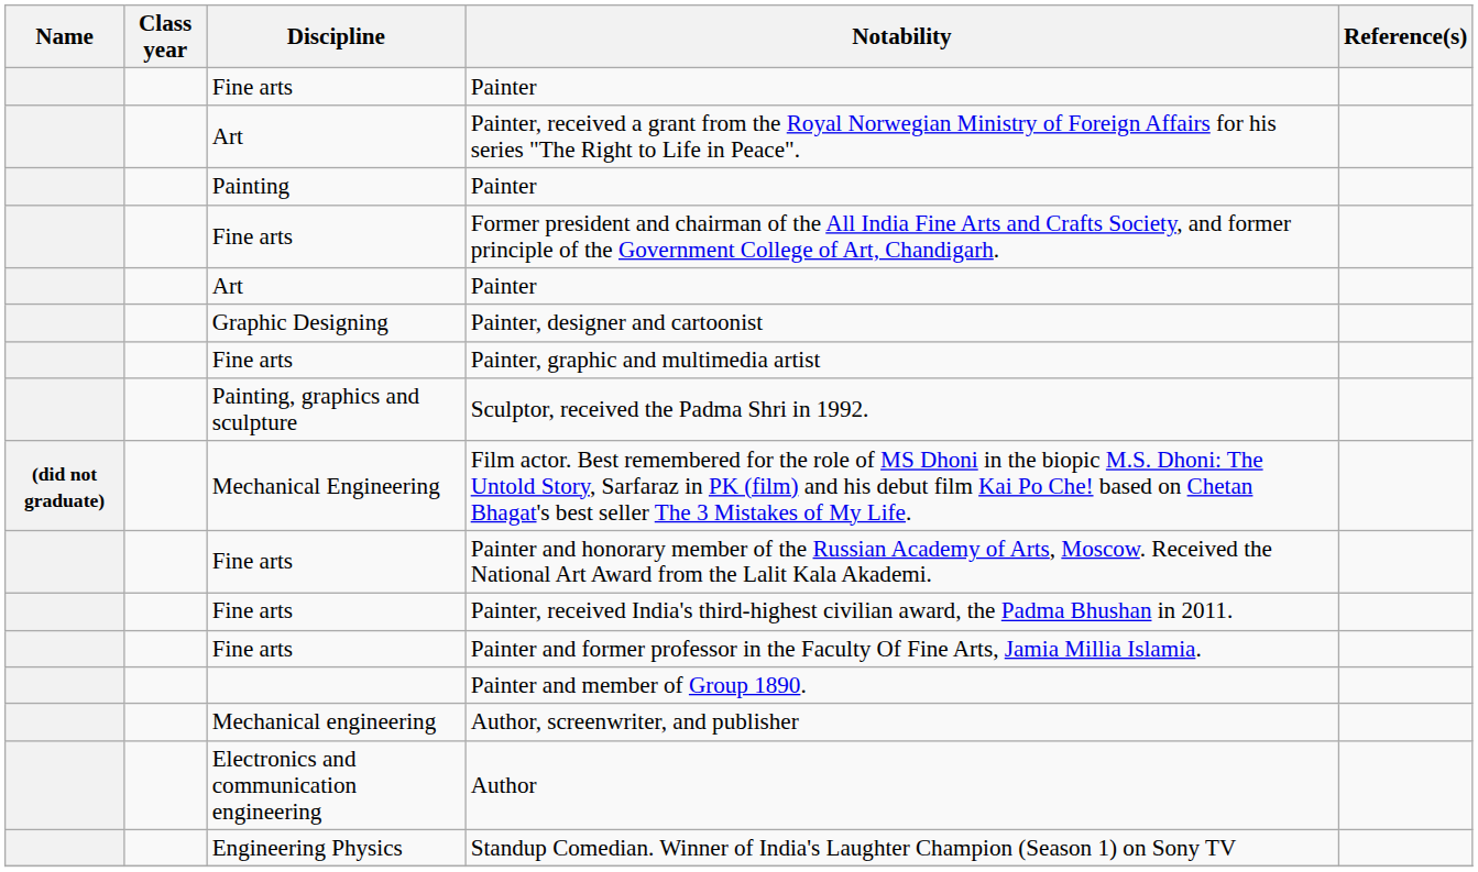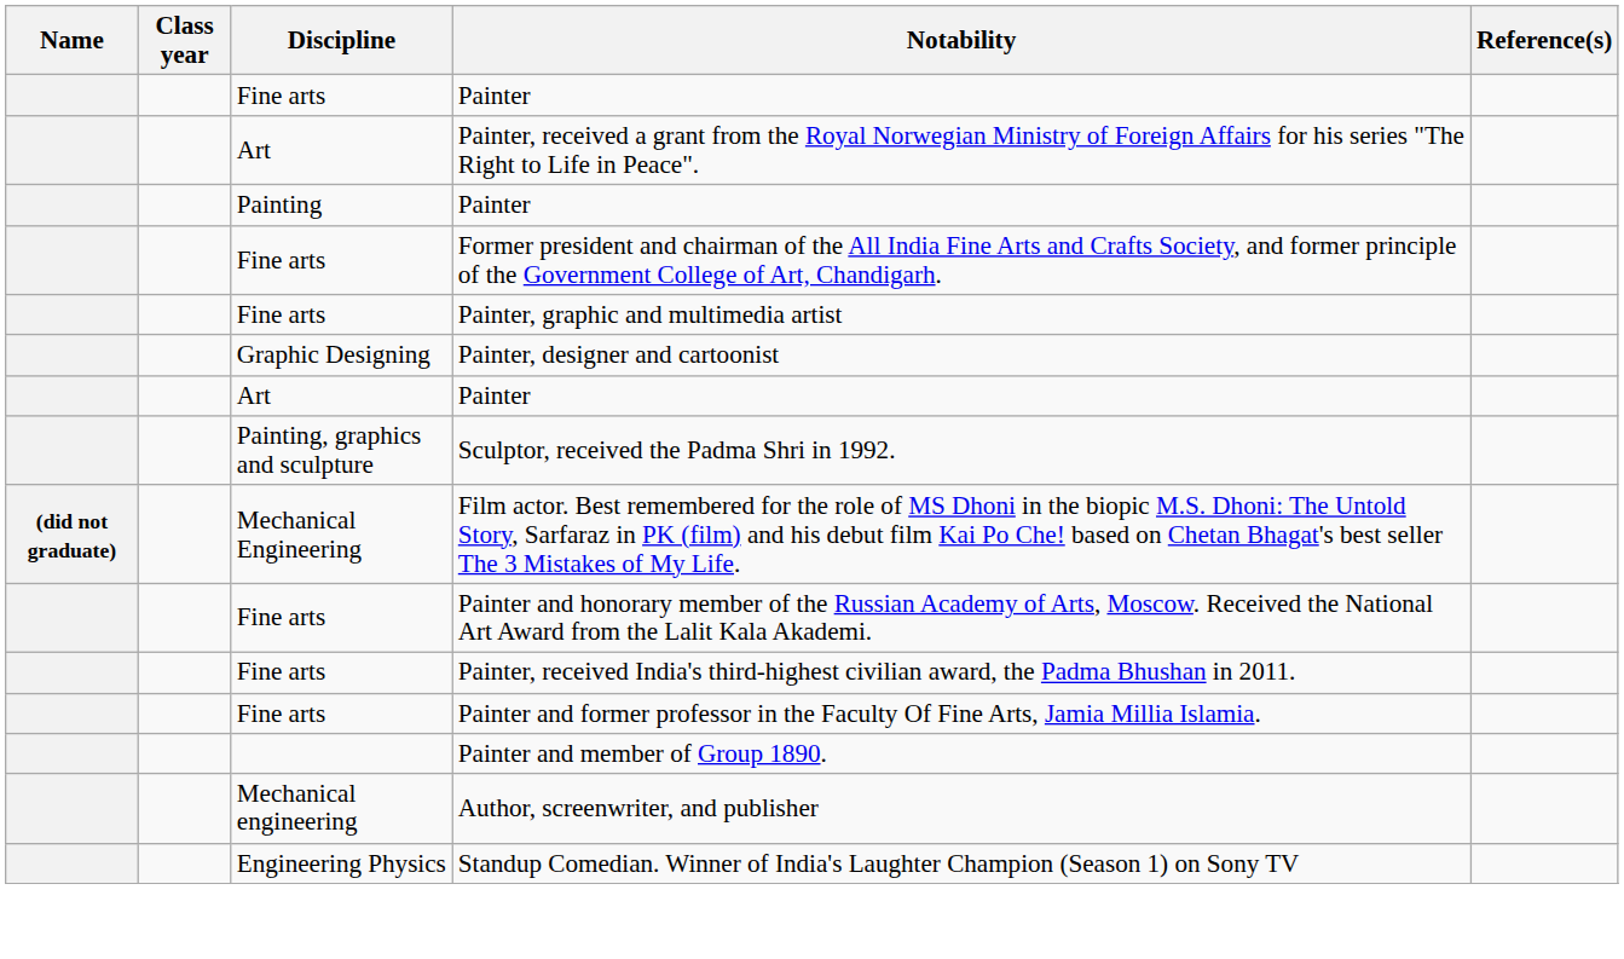 <table class="plainrowheaders sortable wikitable" style="width:80%;">
 <tr>
 <th scope=col>Name</th>
 <th scope=col>Class year</th>
 <th scope=col>Discipline</th>
 <th scope=col class=unsortable>Notability</th>
 <th scope=col class=unsortable>Reference(s)</th>
 </tr>
 <tr>
 <th scope=row style="text-align:center"></th>
 <td></td>
 <td>Fine arts</td>
 <td>Painter</td>
 <td></td>
 </tr>
 <tr>
 <th scope=row style="text-align:center"></th>
 <td></td>
 <td>Art</td>
 <td>Painter, received a grant from the <a href='#'>Royal Norwegian Ministry of Foreign Affairs</a> for his  series "The Right to Life in Peace".</td>
 <td></td>
 </tr>
 <tr>
 <th scope=row style="text-align:center"></th>
 <td></td>
 <td>Painting</td>
 <td>Painter</td>
 <td></td>
 </tr>
 <tr>
 <th scope=row style="text-align:center"></th>
 <td></td>
 <td>Fine arts</td>
 <td>Former president and chairman of the <a href='#'>All India Fine Arts and Crafts Society</a>, and former principle of the <a href='#'>Government College of Art, Chandigarh</a>.</td>
 <td></td>
 </tr>
 <tr>
 <th scope=row style="text-align:center"></th>
 <td></td>
-<td>Art</td>
-<td>Painter</td>
+<td>Fine arts</td>
+<td>Painter, graphic and multimedia artist</td>
 <td></td>
 </tr>
 <tr>
 <th scope=row style="text-align:center"></th>
 <td></td>
 <td>Graphic Designing</td>
 <td>Painter, designer and cartoonist</td>
 <td></td>
 </tr>
 <tr>
 <th scope=row style="text-align:center"></th>
 <td></td>
-<td>Fine arts</td>
-<td>Painter, graphic and multimedia artist</td>
+<td>Art</td>
+<td>Painter</td>
 <td></td>
 </tr>
 <tr>
 <th scope=row style="text-align:center"></th>
 <td></td>
 <td>Painting, graphics and sculpture</td>
 <td>Sculptor, received the Padma Shri in 1992.</td>
 <td></td>
 </tr>
 <tr>
 <th scope=row style="text-align:center"> <small>(did not graduate)</small></th>
 <td></td>
 <td>Mechanical Engineering</td>
 <td>Film actor. Best remembered for the role of <a href='#'>MS Dhoni</a> in the biopic <a href='#'>M.S. Dhoni: The Untold Story</a>, Sarfaraz in <a href='#'>PK (film)</a> and his debut film <a href='#'>Kai Po Che!</a> based on <a href='#'>Chetan Bhagat</a>'s best seller <a href='#'>The 3 Mistakes of My Life</a>.</td>
 <td></td>
 </tr>
 <tr>
 <th scope=row style="text-align:center"></th>
 <td></td>
 <td>Fine arts</td>
 <td>Painter and honorary member of the <a href='#'>Russian Academy of Arts</a>, <a href='#'>Moscow</a>. Received the National Art Award from the Lalit Kala Akademi.</td>
 <td></td>
 </tr>
 <tr>
 <th scope=row style="text-align:center"></th>
 <td></td>
 <td>Fine arts</td>
 <td>Painter, received India's third-highest civilian award, the <a href='#'>Padma Bhushan</a> in 2011.</td>
 <td></td>
 </tr>
 <tr>
 <th scope=row style="text-align:center"></th>
 <td></td>
 <td>Fine arts</td>
 <td>Painter and former professor in the Faculty Of Fine Arts, <a href='#'>Jamia Millia Islamia</a>.</td>
 <td></td>
 </tr>
 <tr>
 <th scope=row style="text-align:center"></th>
 <td></td>
 <td></td>
 <td>Painter and member of <a href='#'>Group 1890</a>.</td>
 <td></td>
 </tr>
 <tr>
 <th scope=row style="text-align:center"></th>
 <td></td>
 <td>Mechanical engineering</td>
 <td>Author, screenwriter, and publisher</td>
 <td></td>
 </tr>
 <tr>
 <th scope=row style="text-align:center"></th>
 <td></td>
-<td>Electronics and communication engineering</td>
-<td>Author</td>
-<td></td>
-</tr>
-<tr>
-<th scope=row style="text-align:center"></th>
-<td></td>
 <td>Engineering Physics</td>
 <td>Standup Comedian. Winner of India's Laughter Champion (Season 1) on Sony TV</td>
 <td></td>
 </tr>
 <tr>
 </tr>
 </table>
